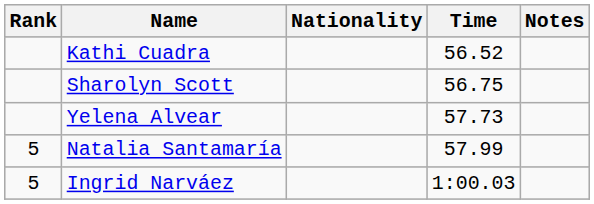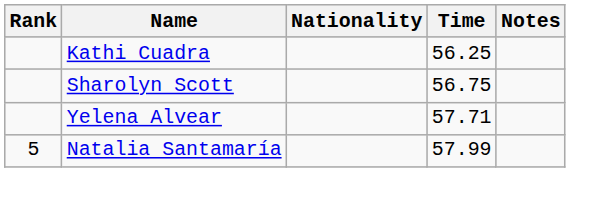 <table class="wikitable sortable" style="text-align:center">
 <tr>
 <th>Rank</th>
 <th>Name</th>
 <th>Nationality</th>
 <th>Time</th>
 <th>Notes</th>
 </tr>
 <tr>
 <td></td>
 <td align=left><a href='#'>Kathi Cuadra</a></td>
 <td align=left></td>
-<td>56.52</td>
+<td>56.25</td>
 <td></td>
 </tr>
 <tr>
 <td></td>
 <td align=left><a href='#'>Sharolyn Scott</a></td>
 <td align=left></td>
 <td>56.75</td>
 <td></td>
 </tr>
 <tr>
 <td></td>
 <td align=left><a href='#'>Yelena Alvear</a></td>
 <td align=left></td>
-<td>57.73</td>
+<td>57.71</td>
 <td></td>
 </tr>
 <tr>
 <td>5</td>
 <td align=left><a href='#'>Natalia Santamaría</a></td>
 <td align=left></td>
 <td>57.99</td>
 <td></td>
 </tr>
-<tr>
-<td>5</td>
-<td align=left><a href='#'>Ingrid Narváez</a></td>
-<td align=left></td>
-<td>1:00.03</td>
-<td></td>
-</tr>
 </table>
